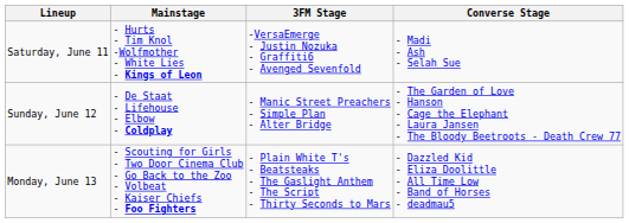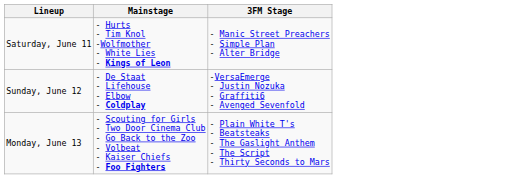 <table class="wikitable">
 <tr>
 <th>Lineup</th>
 <th>Mainstage</th>
 <th>3FM Stage</th>
-<th>Converse Stage</th>
 </tr>
 <tr>
 <td>Saturday, June 11</td>
 <td>- <a href='#'>Hurts</a><br>- <a href='#'>Tim Knol</a><br>-<a href='#'>Wolfmother</a><br>- <a href='#'>White Lies</a><br>- <strong><a href='#'>Kings of Leon</a></strong></td>
-<td>-<a href='#'>VersaEmerge</a><br>- <a href='#'>Justin Nozuka</a><br>- <a href='#'>Graffiti6</a><br>- <a href='#'>Avenged Sevenfold</a></td>
-<td>- <a href='#'>Madi</a><br>- <a href='#'>Ash</a><br>- <a href='#'>Selah Sue</a></td>
+<td>- <a href='#'>Manic Street Preachers</a><br>- <a href='#'>Simple Plan</a><br>- <a href='#'>Alter Bridge</a></td>
 </tr>
 <tr>
 <td>Sunday, June 12</td>
 <td>- <a href='#'>De Staat</a><br>- <a href='#'>Lifehouse</a><br>- <a href='#'>Elbow</a><br>- <strong><a href='#'>Coldplay</a></strong></td>
-<td>- <a href='#'>Manic Street Preachers</a><br>- <a href='#'>Simple Plan</a><br>- <a href='#'>Alter Bridge</a></td>
-<td>- <a href='#'>The Garden of Love</a><br>- <a href='#'>Hanson</a><br>- <a href='#'>Cage the Elephant</a><br>- <a href='#'>Laura Jansen</a><br>- <a href='#'>The Bloody Beetroots - Death Crew 77</a></td>
+<td>-<a href='#'>VersaEmerge</a><br>- <a href='#'>Justin Nozuka</a><br>- <a href='#'>Graffiti6</a><br>- <a href='#'>Avenged Sevenfold</a></td>
 </tr>
 <tr>
 <td>Monday, June 13</td>
 <td>- <a href='#'>Scouting for Girls</a><br>- <a href='#'>Two Door Cinema Club</a><br>- <a href='#'>Go Back to the Zoo</a><br>- <a href='#'>Volbeat</a><br>- <a href='#'>Kaiser Chiefs</a><br>- <strong><a href='#'>Foo Fighters</a></strong></td>
 <td>- <a href='#'>Plain White T's</a><br>- <a href='#'>Beatsteaks</a><br>- <a href='#'>The Gaslight Anthem</a><br>- <a href='#'>The Script</a><br>- <a href='#'>Thirty Seconds to Mars</a></td>
-<td>- <a href='#'>Dazzled Kid</a><br>- <a href='#'>Eliza Doolittle</a><br>- <a href='#'>All Time Low</a><br>- <a href='#'>Band of Horses</a><br>- <a href='#'>deadmau5</a></td>
 </tr>
 </table>
